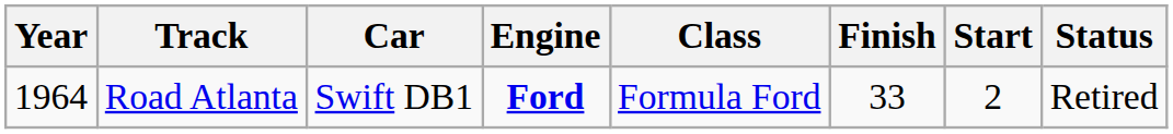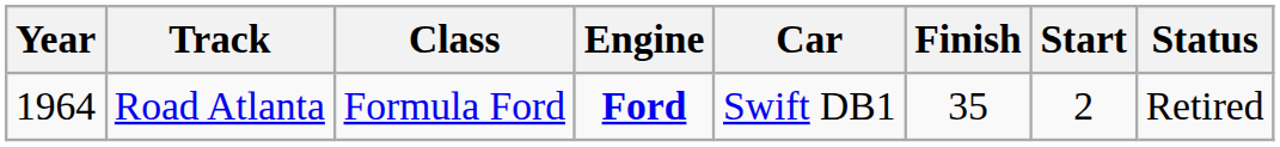 <table class="wikitable" style="text-align:center; font-size:90%">
 <tr>
 <th>Year</th>
 <th>Track</th>
+<th>Class</th>
+<th>Engine</th>
 <th>Car</th>
-<th>Engine</th>
-<th>Class</th>
 <th>Finish</th>
 <th>Start</th>
 <th>Status</th>
 </tr>
 <tr>
 <td>1964</td>
 <td><a href='#'>Road Atlanta</a></td>
+<td><a href='#'>Formula Ford</a></td>
+<td><strong><a href='#'>Ford</a></strong></td>
 <td><a href='#'>Swift</a> DB1</td>
-<td><strong><a href='#'>Ford</a></strong></td>
-<td><a href='#'>Formula Ford</a></td>
-<td>33</td>
+<td>35</td>
 <td>2</td>
 <td>Retired</td>
 </tr>
 </table>
